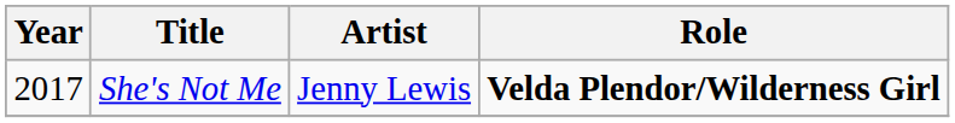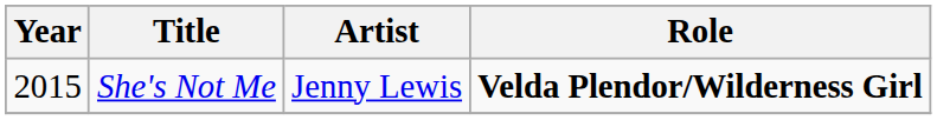 <table class="wikitable">
 <tr>
 <th>Year</th>
 <th>Title</th>
 <th>Artist</th>
 <th>Role</th>
 </tr>
 <tr>
-<td>2017</td>
+<td>2015</td>
 <td><em><a href='#'>She's Not Me</a></em></td>
 <td><a href='#'>Jenny Lewis</a></td>
 <td><strong>Velda Plendor/Wilderness Girl</strong></td>
 </tr>
 <tr>
 </tr>
 </table>
